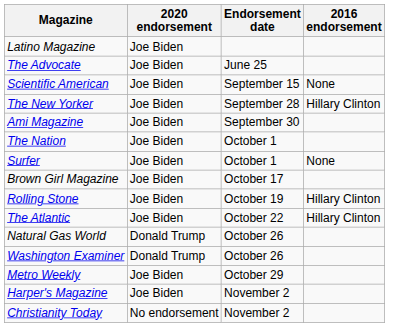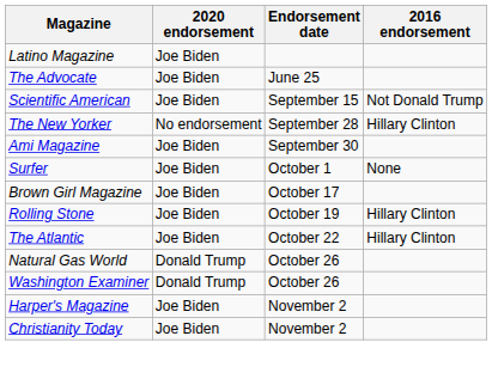 <table class="wikitable sortable">
 <tr>
 <th>Magazine</th>
 <th>2020<br>endorsement</th>
 <th>Endorsement<br>date</th>
 <th>2016<br>endorsement</th>
 </tr>
 <tr>
 <td><em>Latino Magazine</em></td>
 <td data-sort-value="Biden" >Joe Biden</td>
 <td></td>
 <td></td>
 </tr>
 <tr>
 <td data-sort-value="Advocate"><em><a href='#'>The Advocate</a></em></td>
 <td data-sort-value="Biden" >Joe Biden</td>
 <td data-sort-value="2020-06-25">June 25</td>
 <td></td>
 </tr>
 <tr>
 <td><em><a href='#'>Scientific American</a></em></td>
 <td data-sort-value="Biden" >Joe Biden</td>
 <td data-sort-value="2020-09-15">September 15</td>
-<td>None</td>
+<td data-sort-value="Not Trump" >Not Donald Trump</td>
 </tr>
 <tr>
 <td data-sort-value="New Yorker"><em><a href='#'>The New Yorker</a></em></td>
-<td data-sort-value="Biden" >Joe Biden</td>
+<td data-sort-value="No endorsement" >No endorsement</td>
 <td data-sort-value="2020-09-28">September 28</td>
 <td data-sort-value="Clinton" >Hillary Clinton</td>
 </tr>
 <tr>
 <td><em><a href='#'>Ami Magazine</a></em></td>
 <td data-sort-value="Biden" >Joe Biden</td>
 <td data-sort-value="2020-09-30">September 30</td>
-<td></td>
-</tr>
-<tr>
-<td data-sort-value="Nation"><em><a href='#'>The Nation</a></em></td>
-<td data-sort-value="Biden" >Joe Biden</td>
-<td data-sort-value="2020-10-01">October 1</td>
 <td></td>
 </tr>
 <tr>
 <td><em><a href='#'>Surfer</a></em></td>
 <td data-sort-value="Biden" >Joe Biden</td>
 <td data-sort-value="2020-10-01">October 1</td>
 <td>None</td>
 </tr>
 <tr>
 <td><em>Brown Girl Magazine</em></td>
 <td data-sort-value="Biden" >Joe Biden</td>
 <td data-sort-value="2020-10-17">October 17</td>
 <td></td>
 </tr>
 <tr>
 <td><em><a href='#'>Rolling Stone</a></em></td>
 <td data-sort-value="Biden" >Joe Biden</td>
 <td data-sort-value="2020-10-19">October 19</td>
 <td data-sort-value="Clinton" >Hillary Clinton</td>
 </tr>
 <tr>
 <td data-sort-value="Atlantic"><em><a href='#'>The Atlantic</a></em></td>
 <td data-sort-value="Biden" >Joe Biden</td>
 <td data-sort-value="2020-10-22">October 22</td>
 <td data-sort-value="Clinton" >Hillary Clinton</td>
 </tr>
 <tr>
 <td><em>Natural Gas World</em></td>
 <td data-sort-value="Trump" >Donald Trump</td>
 <td data-sort-value="2020-10-26">October 26</td>
 <td></td>
 </tr>
 <tr>
 <td><em><a href='#'>Washington Examiner</a></em></td>
 <td data-sort-value="Trump" >Donald Trump</td>
 <td data-sort-value="2020-10-26">October 26</td>
 <td></td>
 </tr>
 <tr>
-<td><em><a href='#'>Metro Weekly</a></em></td>
-<td data-sort-value="Biden" >Joe Biden</td>
-<td data-sort-value="2020-10-29">October 29</td>
-<td></td>
-</tr>
-<tr>
 <td><em><a href='#'>Harper's Magazine</a></em></td>
 <td data-sort-value="Biden" >Joe Biden</td>
 <td data-sort-value="2020-11-02">November 2</td>
 <td></td>
 </tr>
 <tr>
 <td><em><a href='#'>Christianity Today</a></em></td>
-<td data-sort-value="No endorsement" >No endorsement</td>
+<td data-sort-value="Biden" >Joe Biden</td>
 <td data-sort-value="2020-11-02">November 2</td>
 <td></td>
 </tr>
 </table>
